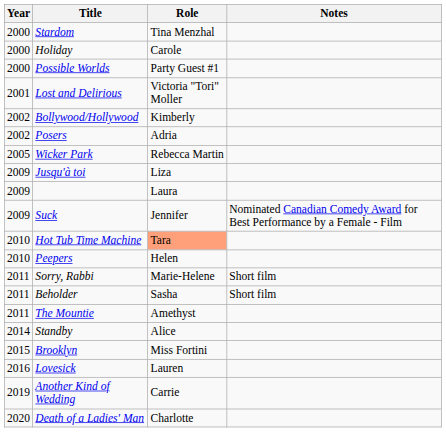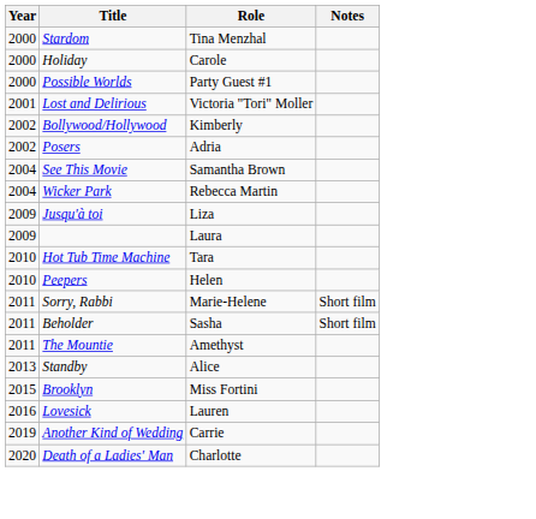 <table class="wikitable sortable">
 <tr>
 <th>Year</th>
 <th>Title</th>
 <th>Role</th>
 <th class="unsortable">Notes</th>
 </tr>
 <tr>
 <td>2000</td>
 <td><em><a href='#'>Stardom</a></em></td>
 <td>Tina Menzhal</td>
 <td></td>
 </tr>
 <tr>
 <td>2000</td>
 <td><em>Holiday</em></td>
 <td>Carole</td>
 <td></td>
 </tr>
 <tr>
 <td>2000</td>
 <td><em><a href='#'>Possible Worlds</a></em></td>
 <td>Party Guest #1</td>
 <td></td>
 </tr>
 <tr>
 <td>2001</td>
 <td><em><a href='#'>Lost and Delirious</a></em></td>
 <td>Victoria "Tori" Moller</td>
 <td></td>
 </tr>
 <tr>
 <td>2002</td>
 <td><em><a href='#'>Bollywood/Hollywood</a></em></td>
 <td>Kimberly</td>
 <td></td>
 </tr>
 <tr>
 <td>2002</td>
 <td><em><a href='#'>Posers</a></em></td>
 <td>Adria</td>
 <td></td>
 </tr>
 <tr>
-<td>2005</td>
+<td>2004</td>
+<td><em><a href='#'>See This Movie</a></em></td>
+<td>Samantha Brown</td>
+<td></td>
+</tr>
+<tr>
+<td>2004</td>
 <td><em><a href='#'>Wicker Park</a></em></td>
 <td>Rebecca Martin</td>
 <td></td>
 </tr>
 <tr>
 <td>2009</td>
 <td><em><a href='#'>Jusqu'à toi</a></em></td>
 <td>Liza</td>
 <td></td>
 </tr>
 <tr>
 <td>2009</td>
 <td><em></em></td>
 <td>Laura</td>
 <td></td>
 </tr>
 <tr>
-<td>2009</td>
-<td><em><a href='#'>Suck</a></em></td>
-<td>Jennifer</td>
-<td>Nominated  <a href='#'>Canadian Comedy Award</a> for Best Performance by a Female - Film</td>
-</tr>
-<tr>
 <td>2010</td>
 <td><em><a href='#'>Hot Tub Time Machine</a></em></td>
-<td style="background: lightsalmon;">Tara</td>
+<td>Tara</td>
 <td></td>
 </tr>
 <tr>
 <td>2010</td>
 <td><em><a href='#'>Peepers</a></em></td>
 <td>Helen</td>
 <td></td>
 </tr>
 <tr>
 <td>2011</td>
 <td><em>Sorry, Rabbi</em></td>
 <td>Marie-Helene</td>
 <td>Short film</td>
 </tr>
 <tr>
 <td>2011</td>
 <td><em>Beholder</em></td>
 <td>Sasha</td>
 <td>Short film</td>
 </tr>
 <tr>
 <td>2011</td>
 <td data-sort-value="Mountie, The"><em><a href='#'>The Mountie</a></em></td>
 <td>Amethyst</td>
 <td></td>
 </tr>
 <tr>
-<td>2014</td>
+<td>2013</td>
 <td><em>Standby</em></td>
 <td>Alice</td>
 <td></td>
 </tr>
 <tr>
 <td>2015</td>
 <td><em><a href='#'>Brooklyn</a></em></td>
 <td>Miss Fortini</td>
 <td></td>
 </tr>
 <tr>
 <td>2016</td>
 <td><em><a href='#'>Lovesick</a></em></td>
 <td>Lauren</td>
 <td></td>
 </tr>
 <tr>
 <td>2019</td>
 <td><em><a href='#'>Another Kind of Wedding</a></em></td>
 <td>Carrie</td>
 <td></td>
 </tr>
 <tr>
 <td>2020</td>
 <td><em><a href='#'>Death of a Ladies' Man</a></em></td>
 <td>Charlotte</td>
 <td></td>
 </tr>
 </table>
